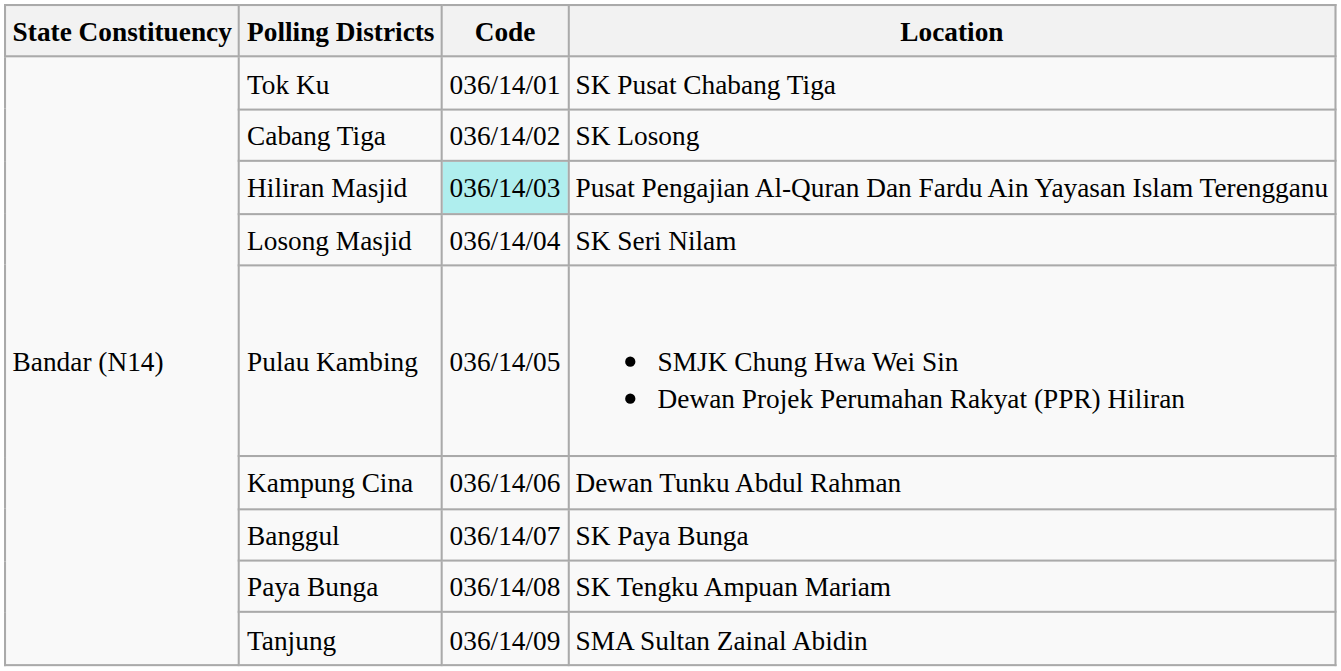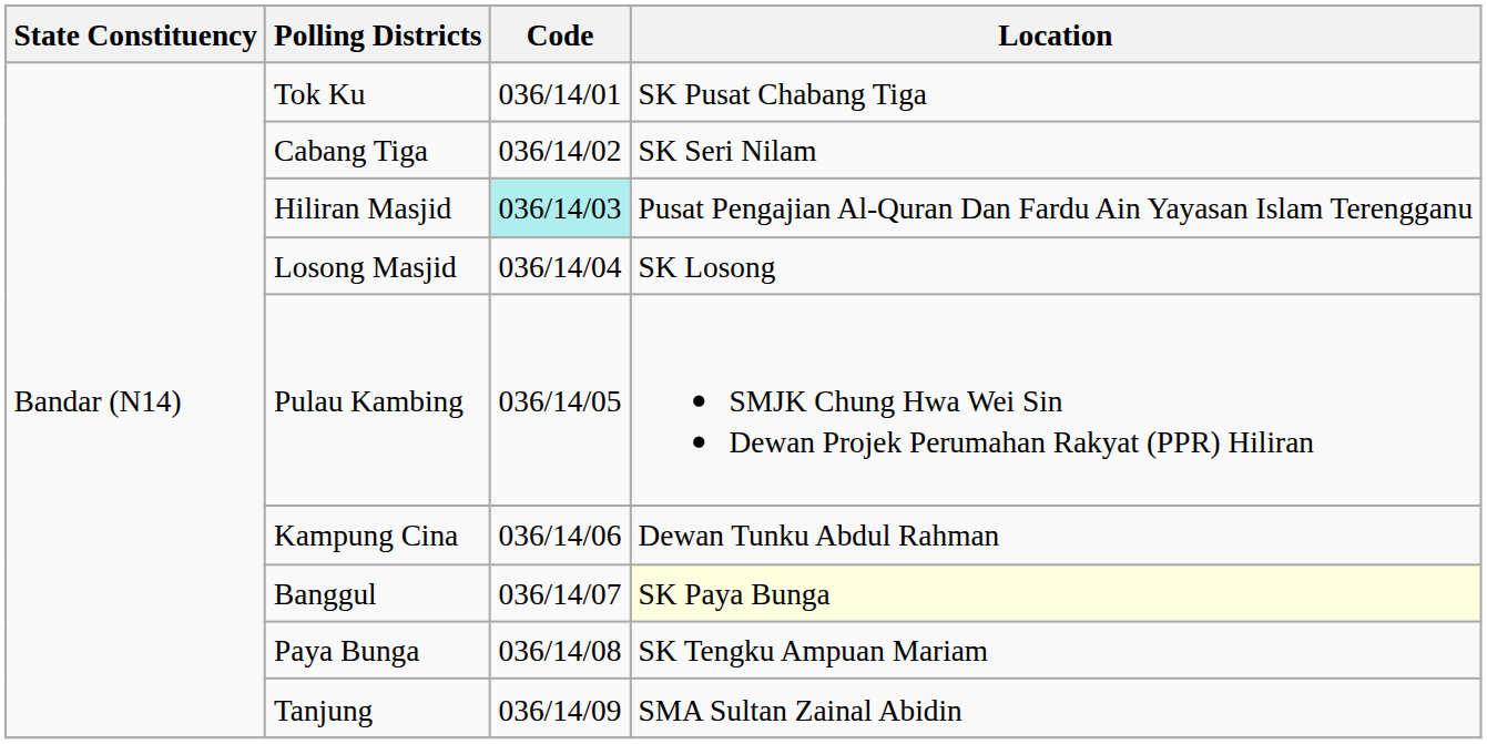 <table class="wikitable sortable mw-collapsible">
 <tr>
 <th><small>State Constituency</small></th>
 <th><small>Polling Districts</small></th>
 <th><small>Code</small></th>
 <th><small>Location</small></th>
 </tr>
 <tr>
 <td rowspan="9"><small>Bandar (N14)</small></td>
 <td><small>Tok Ku</small></td>
 <td><small>036/14/01</small></td>
 <td><small>SK Pusat Chabang Tiga</small></td>
 </tr>
 <tr>
 <td><small>Cabang Tiga</small></td>
 <td><small>036/14/02</small></td>
-<td><small>SK Losong</small></td>
+<td><small>SK Seri Nilam</small></td>
 </tr>
 <tr>
 <td><small>Hiliran Masjid</small></td>
 <td style="background: paleturquoise;"><small>036/14/03</small></td>
 <td><small>Pusat Pengajian Al-Quran Dan Fardu Ain Yayasan Islam Terengganu</small></td>
 </tr>
 <tr>
 <td><small>Losong Masjid</small></td>
 <td><small>036/14/04</small></td>
-<td><small>SK Seri Nilam</small></td>
+<td><small>SK Losong</small></td>
 </tr>
 <tr>
 <td><small>Pulau Kambing</small></td>
 <td><small>036/14/05</small></td>
 <td><br><ul><li><small>SMJK Chung Hwa Wei Sin</small></li><li><small>Dewan Projek Perumahan Rakyat (PPR) Hiliran</small></li></ul></td>
 </tr>
 <tr>
 <td><small>Kampung Cina</small></td>
 <td><small>036/14/06</small></td>
 <td><small>Dewan Tunku Abdul Rahman</small></td>
 </tr>
 <tr>
 <td><small>Banggul</small></td>
 <td><small>036/14/07</small></td>
-<td><small>SK Paya Bunga</small></td>
+<td style="background: lightyellow;"><small>SK Paya Bunga</small></td>
 </tr>
 <tr>
 <td><small>Paya Bunga</small></td>
 <td><small>036/14/08</small></td>
 <td><small>SK Tengku Ampuan Mariam</small></td>
 </tr>
 <tr>
 <td><small>Tanjung</small></td>
 <td><small>036/14/09</small></td>
 <td><small>SMA Sultan Zainal Abidin</small></td>
 </tr>
 </table>
